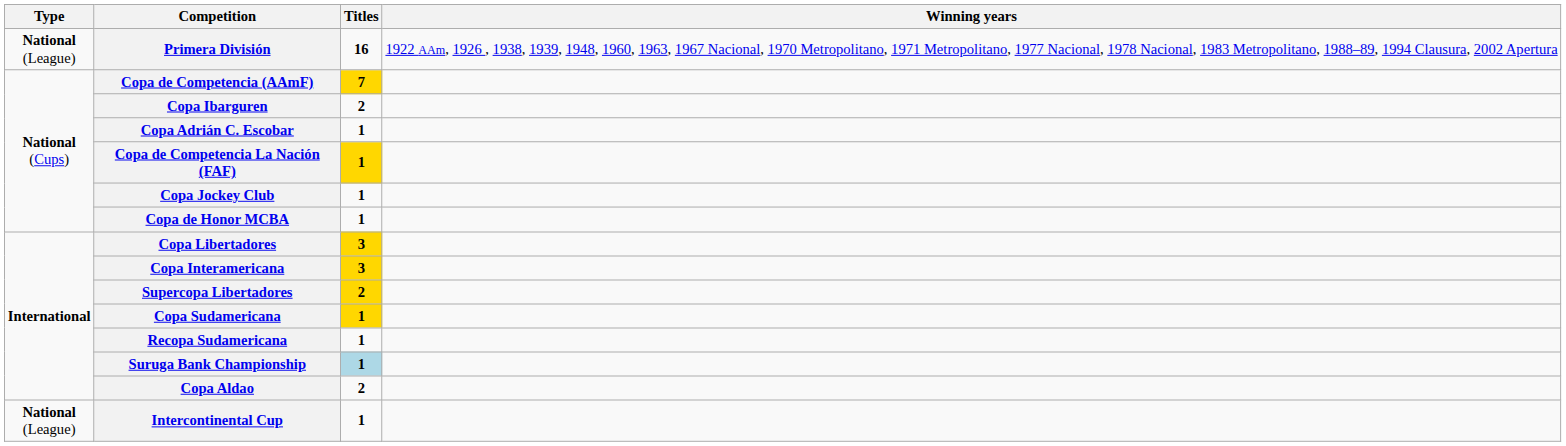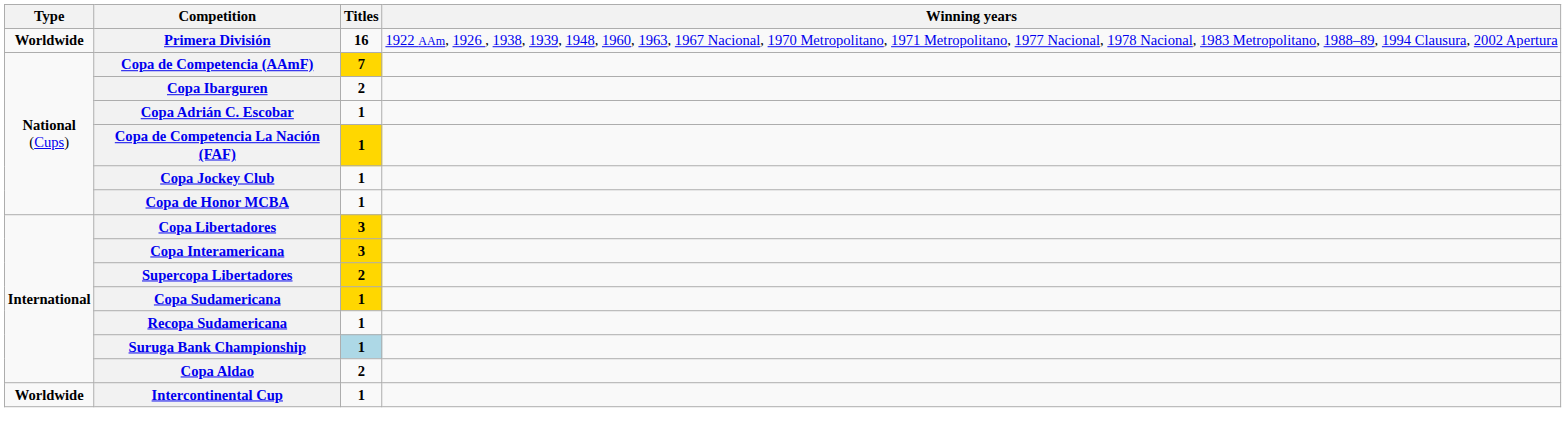 <table class="wikitable plainrowheaders" style="font-size:95%; text-align:center;">
 <tr>
 <th>Type</th>
 <th width=250px>Competition</th>
 <th>Titles</th>
 <th>Winning years</th>
 </tr>
 <tr>
-<td><strong>National</strong><br>(League)</td>
+<td rowspan="1"><strong>Worldwide</strong></td>
 <th scope=col><a href='#'>Primera División</a></th>
 <td><strong>16</strong></td>
 <td align=left><a href='#'>1922 <small>AAm</small></a>, <a href='#'>1926 </a>, <a href='#'>1938</a>, <a href='#'>1939</a>, <a href='#'>1948</a>, <a href='#'>1960</a>, <a href='#'>1963</a>, <a href='#'>1967 Nacional</a>, <a href='#'>1970 Metropolitano</a>, <a href='#'>1971 Metropolitano</a>, <a href='#'>1977 Nacional</a>, <a href='#'>1978 Nacional</a>, <a href='#'>1983 Metropolitano</a>, <a href='#'>1988–89</a>, <a href='#'>1994 Clausura</a>, <a href='#'>2002 Apertura</a></td>
 </tr>
 <tr>
 <td rowspan="6"><strong>National</strong><br>(<a href='#'>Cups</a>)</td>
 <th scope=col><a href='#'>Copa de Competencia (AAmF)</a></th>
 <td bgcolor="gold"><strong>7</strong></td>
 <td></td>
 </tr>
 <tr>
 <th scope=col><a href='#'>Copa Ibarguren</a></th>
 <td><strong>2</strong></td>
 <td></td>
 </tr>
 <tr>
 <th scope=col><a href='#'>Copa Adrián C. Escobar</a></th>
 <td><strong>1</strong></td>
 <td></td>
 </tr>
 <tr>
 <th scope=col><a href='#'>Copa de Competencia La Nación (FAF)</a></th>
 <td bgcolor="gold"><strong>1</strong></td>
 <td></td>
 </tr>
 <tr>
 <th scope=col><a href='#'>Copa Jockey Club</a></th>
 <td><strong>1</strong></td>
 <td></td>
 </tr>
 <tr>
 <th scope=col><a href='#'>Copa de Honor MCBA</a></th>
 <td><strong>1</strong></td>
 <td></td>
 </tr>
 <tr>
 <td rowspan="7"><strong>International</strong></td>
 <th scope=col><a href='#'>Copa Libertadores</a> </th>
 <td bgcolor="gold"><strong>3</strong></td>
 <td></td>
 </tr>
 <tr>
 <th scope=col><a href='#'>Copa Interamericana</a> </th>
 <td bgcolor="gold"><strong>3</strong></td>
 <td></td>
 </tr>
 <tr>
 <th scope=col><a href='#'>Supercopa Libertadores</a> </th>
 <td bgcolor="gold"><strong>2</strong></td>
 <td></td>
 </tr>
 <tr>
 <th scope=col><a href='#'>Copa Sudamericana</a> </th>
 <td bgcolor="gold"><strong>1</strong></td>
 <td></td>
 </tr>
 <tr>
 <th scope=col><a href='#'>Recopa Sudamericana</a> </th>
 <td><strong>1</strong></td>
 <td></td>
 </tr>
 <tr>
 <th scope=col><a href='#'>Suruga Bank Championship</a> </th>
 <td style="background: lightblue;"><strong>1</strong></td>
 <td></td>
 </tr>
 <tr>
 <th scope=col><a href='#'>Copa Aldao</a> </th>
 <td><strong>2</strong></td>
 <td></td>
 </tr>
 <tr>
-<td><strong>National</strong><br>(League)</td>
+<td rowspan="1"><strong>Worldwide</strong></td>
 <th scope=col><a href='#'>Intercontinental Cup</a> </th>
 <td><strong>1</strong></td>
 <td></td>
 </tr>
 </table>
